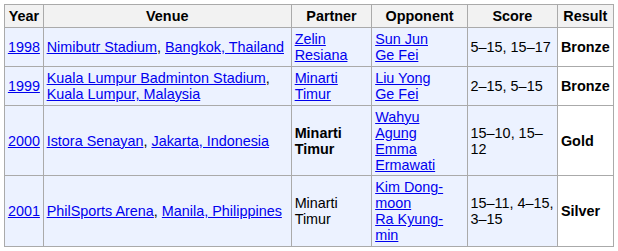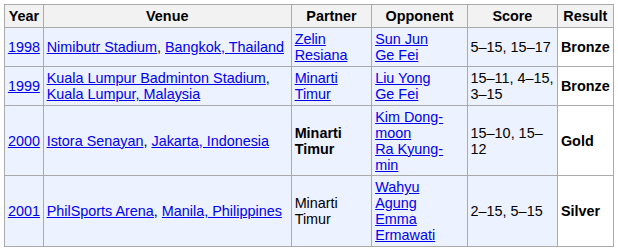 <table class="sortable wikitable" style="font-size: 90%;">
 <tr>
 <th>Year</th>
 <th>Venue</th>
 <th>Partner</th>
 <th>Opponent</th>
 <th>Score</th>
 <th>Result</th>
 </tr>
 <tr style="background:#ECF2FF">
 <td align="center"><a href='#'>1998</a></td>
 <td align="left"><a href='#'>Nimibutr Stadium</a>, <a href='#'>Bangkok, Thailand</a></td>
 <td align="left"> <a href='#'>Zelin Resiana</a></td>
 <td align="left"> <a href='#'>Sun Jun</a> <br>  <a href='#'>Ge Fei</a></td>
 <td align="left">5–15, 15–17</td>
 <td style="text-align:left; background:white"> <strong>Bronze</strong></td>
 </tr>
 <tr>
 </tr>
 <tr style="background:#ECF2FF">
 <td align="center"><a href='#'>1999</a></td>
 <td align="left"><a href='#'>Kuala Lumpur Badminton Stadium</a>, <a href='#'>Kuala Lumpur, Malaysia</a></td>
 <td align="left"> <a href='#'>Minarti Timur</a></td>
 <td align="left"> <a href='#'>Liu Yong</a> <br>  <a href='#'>Ge Fei</a></td>
-<td align="left">2–15, 5–15</td>
+<td align="left">15–11, 4–15, 3–15</td>
 <td style="text-align:left; background:white"> <strong>Bronze</strong></td>
 </tr>
 <tr>
 </tr>
 <tr style="background:#ECF2FF">
 <td align="center"><a href='#'>2000</a></td>
 <td align="left"><a href='#'>Istora Senayan</a>, <a href='#'>Jakarta, Indonesia</a></td>
 <td align="left"><strong> Minarti Timur</strong></td>
-<td align="left"> <a href='#'>Wahyu Agung</a> <br>  <a href='#'>Emma Ermawati</a></td>
+<td align="left"> <a href='#'>Kim Dong-moon</a> <br>  <a href='#'>Ra Kyung-min</a></td>
 <td align="left">15–10, 15–12</td>
 <td style="text-align:left; background:white"> <strong>Gold</strong></td>
 </tr>
 <tr>
 </tr>
 <tr style="background:#ECF2FF">
 <td align="center"><a href='#'>2001</a></td>
 <td align="left"><a href='#'>PhilSports Arena</a>, <a href='#'>Manila, Philippines</a></td>
 <td align="left"> Minarti Timur</td>
-<td align="left"> <a href='#'>Kim Dong-moon</a> <br>  <a href='#'>Ra Kyung-min</a></td>
-<td align="left">15–11, 4–15, 3–15</td>
+<td align="left"> <a href='#'>Wahyu Agung</a> <br>  <a href='#'>Emma Ermawati</a></td>
+<td align="left">2–15, 5–15</td>
 <td style="text-align:left; background:white"> <strong>Silver</strong></td>
 </tr>
 </table>
